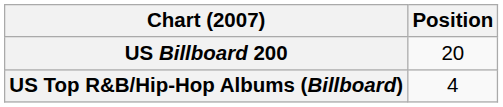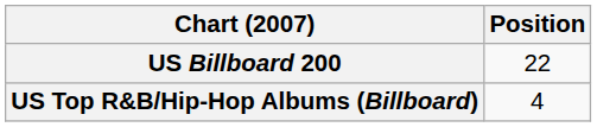 <table class="wikitable sortable plainrowheaders">
 <tr>
 <th>Chart (2007)</th>
 <th>Position</th>
 </tr>
 <tr>
 <th scope="row">US <em>Billboard</em> 200</th>
-<td style="text-align:center;">20</td>
+<td style="text-align:center;">22</td>
 </tr>
 <tr>
 <th scope="row">US Top R&B/Hip-Hop Albums (<em>Billboard</em>)</th>
 <td style="text-align:center;">4</td>
 </tr>
 </table>
